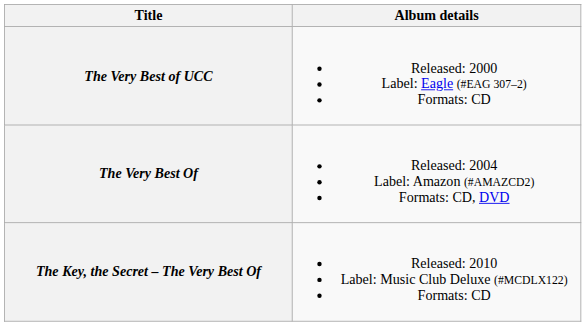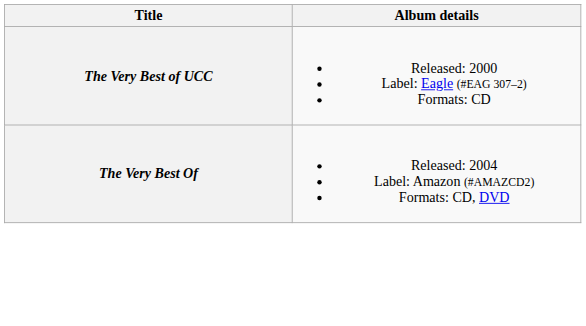 <table class="wikitable plainrowheaders" style="text-align:center;">
 <tr>
 <th scope="col" style="width:20em;">Title</th>
 <th scope="col" style="width:20em;">Album details</th>
 </tr>
 <tr>
 <th scope="row"><em>The Very Best of UCC</em></th>
 <td><br><ul><li>Released: 2000</li><li>Label: <a href='#'>Eagle</a> <small>(#EAG 307–2)</small></li><li>Formats: CD</li></ul></td>
 </tr>
 <tr>
 <th scope="row"><em>The Very Best Of</em></th>
 <td><br><ul><li>Released: 2004</li><li>Label: Amazon <small>(#AMAZCD2)</small></li><li>Formats: CD, <a href='#'>DVD</a></li></ul></td>
 </tr>
-<tr>
-<th scope="row"><em>The Key, the Secret – The Very Best Of</em></th>
-<td><br><ul><li>Released: 2010</li><li>Label: Music Club Deluxe <small>(#MCDLX122)</small></li><li>Formats: CD</li></ul></td>
-</tr>
 </table>
